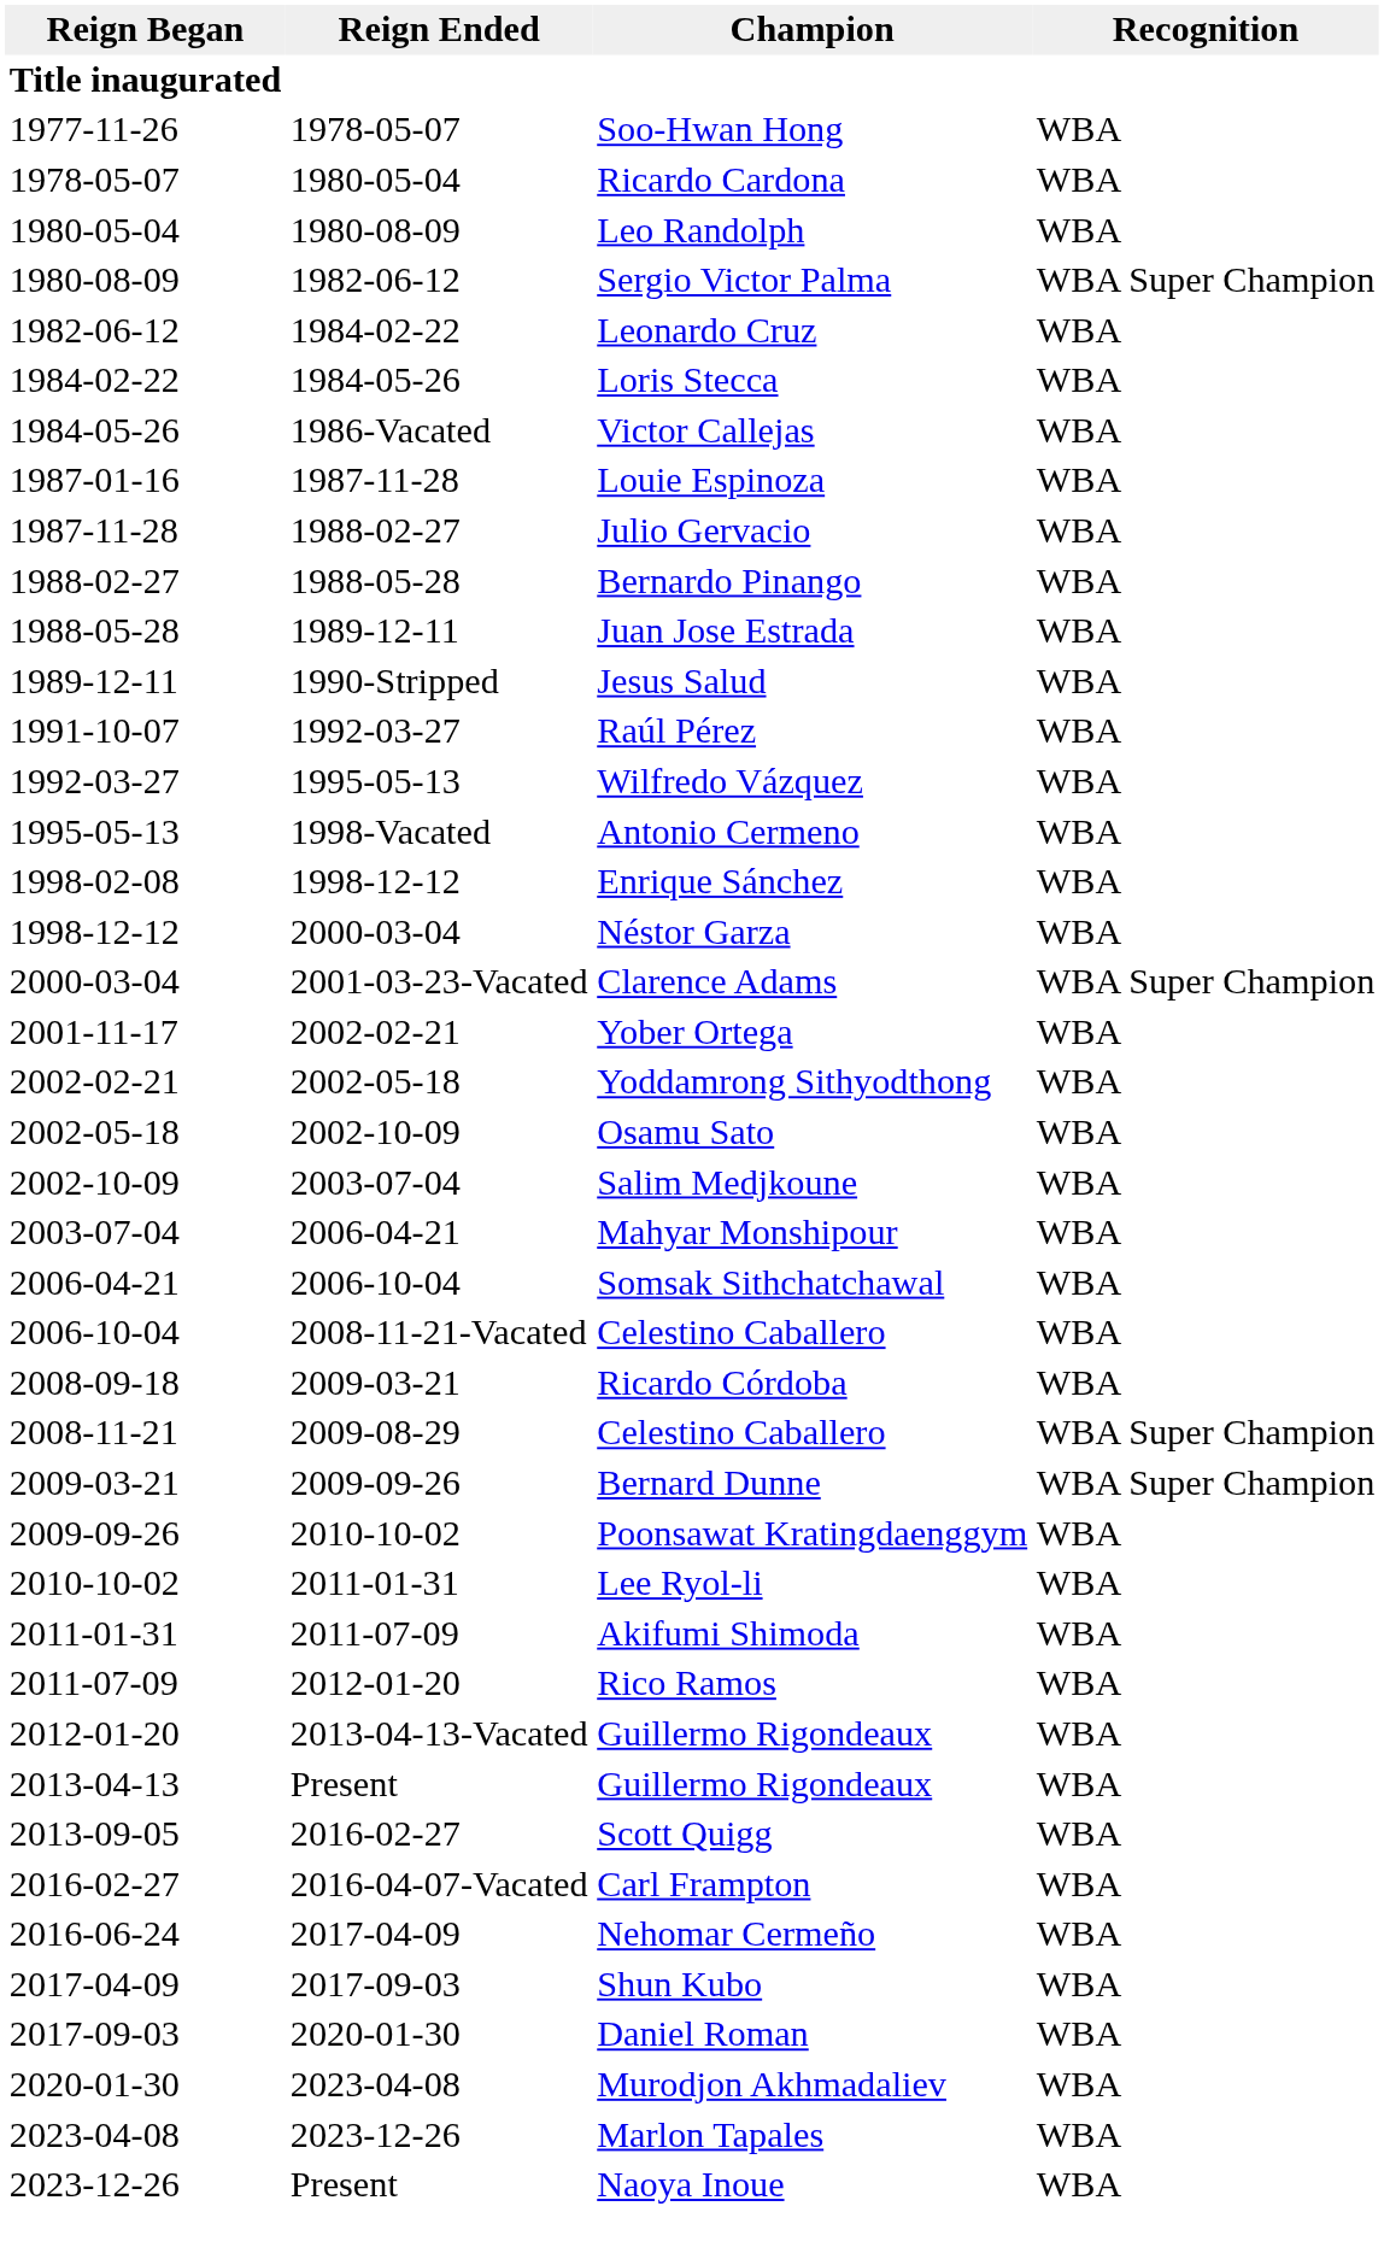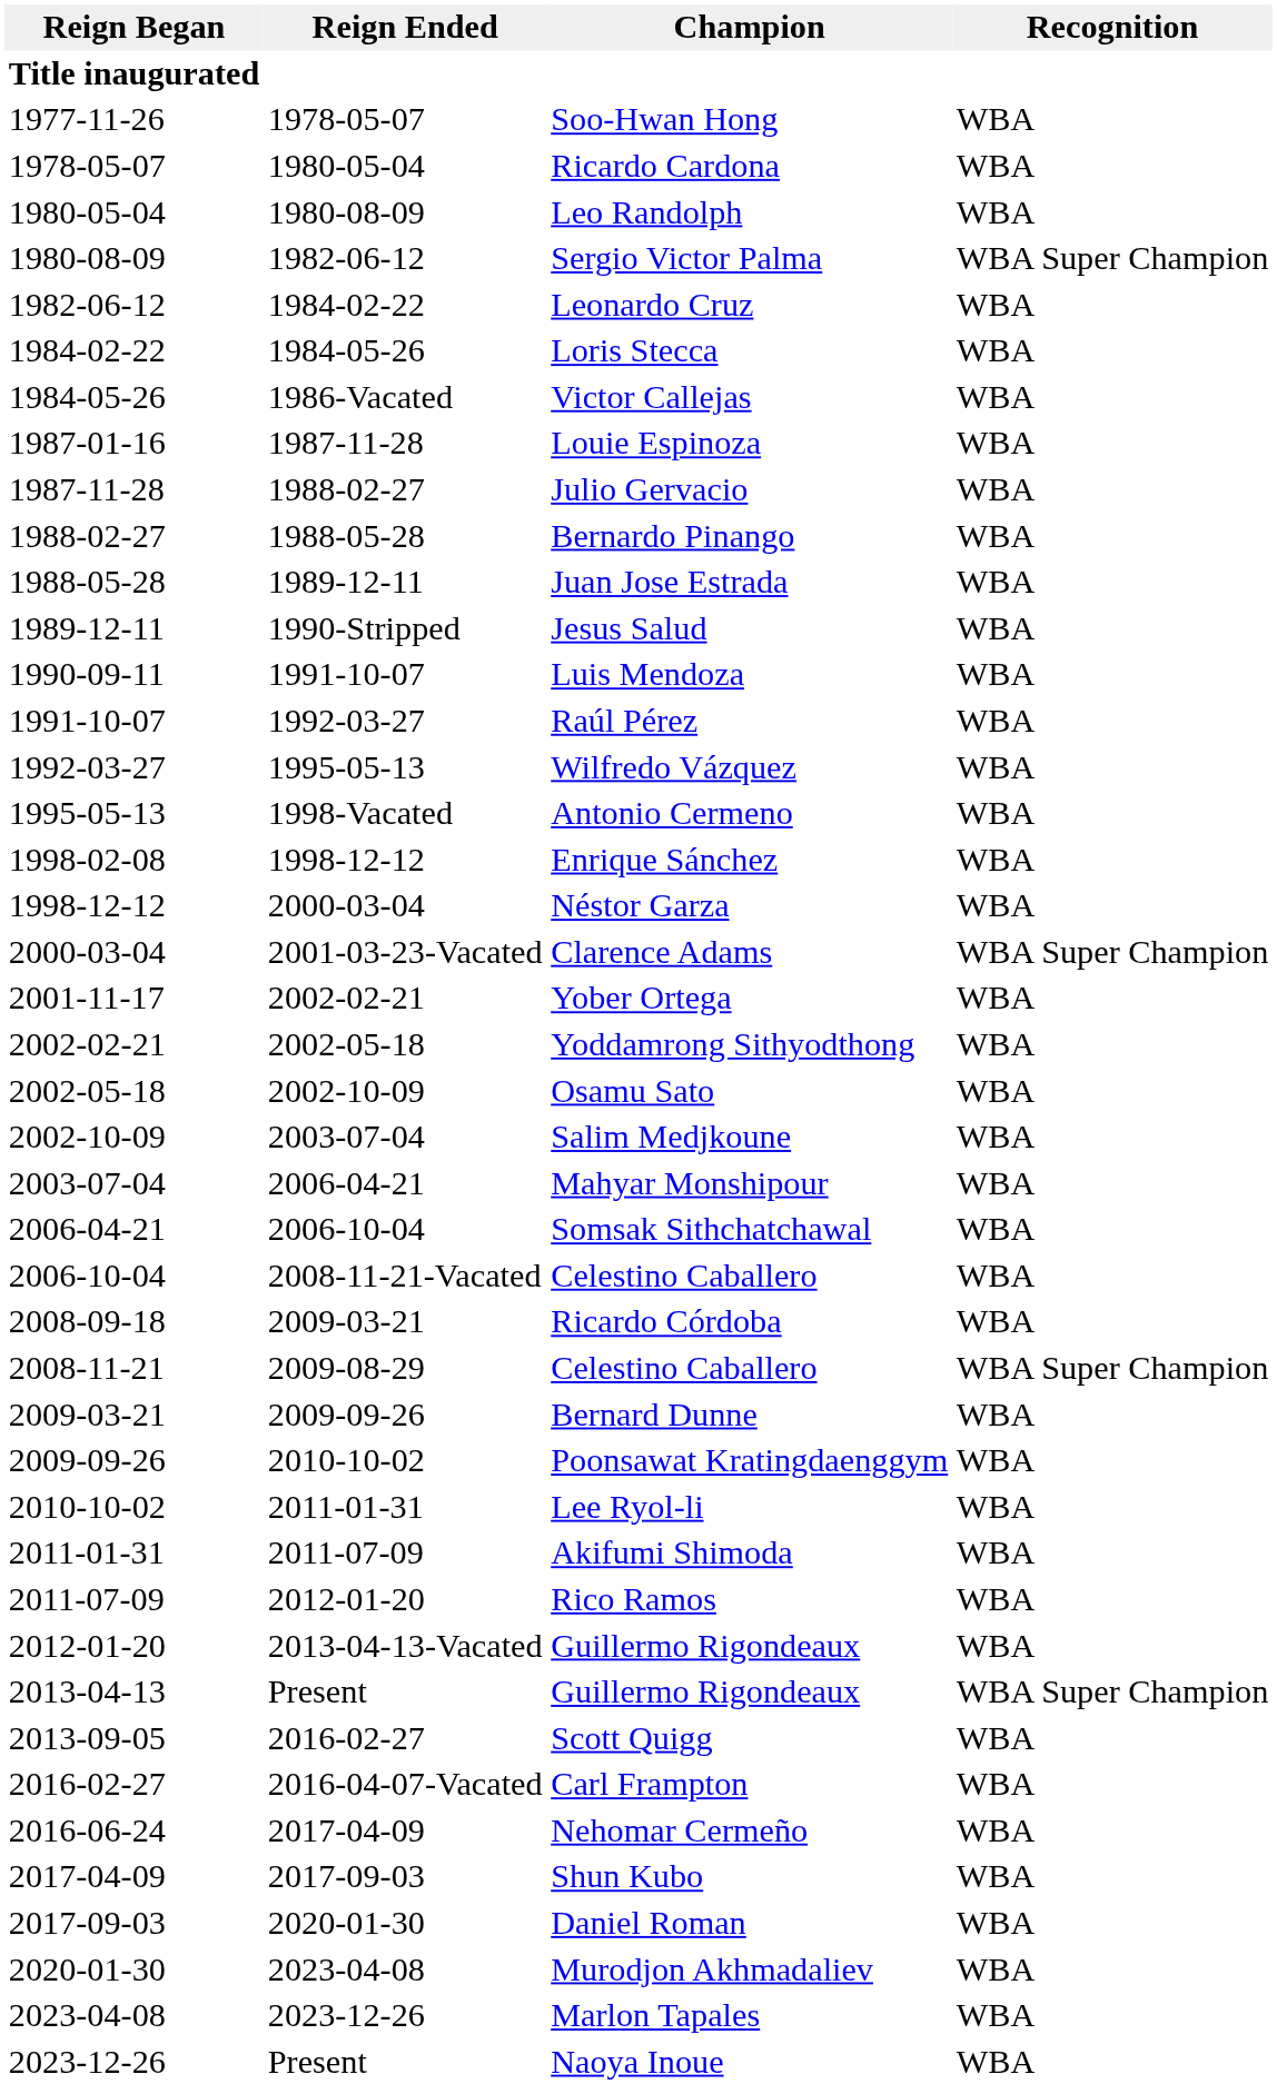 <table border="0" cellpadding="2" cellspacing="0">
 <tr style="background:#efefef;">
 <th>Reign Began</th>
 <th>Reign Ended</th>
 <th>Champion</th>
 <th>Recognition</th>
 </tr>
 <tr>
 <td><strong>Title inaugurated</strong></td>
 </tr>
 <tr>
 <td>1977-11-26</td>
 <td>1978-05-07</td>
 <td> <a href='#'>Soo-Hwan Hong</a></td>
 <td>WBA</td>
 </tr>
 <tr>
 <td>1978-05-07</td>
 <td>1980-05-04</td>
 <td> <a href='#'>Ricardo Cardona</a></td>
 <td>WBA</td>
 </tr>
 <tr>
 <td>1980-05-04</td>
 <td>1980-08-09</td>
 <td> <a href='#'>Leo Randolph</a></td>
 <td>WBA</td>
 </tr>
 <tr>
 <td>1980-08-09</td>
 <td>1982-06-12</td>
 <td> <a href='#'>Sergio Victor Palma</a></td>
 <td>WBA Super Champion</td>
 </tr>
 <tr>
 <td>1982-06-12</td>
 <td>1984-02-22</td>
 <td> <a href='#'>Leonardo Cruz</a></td>
 <td>WBA</td>
 </tr>
 <tr>
 <td>1984-02-22</td>
 <td>1984-05-26</td>
 <td> <a href='#'>Loris Stecca</a></td>
 <td>WBA</td>
 </tr>
 <tr>
 <td>1984-05-26</td>
 <td>1986-Vacated</td>
 <td> <a href='#'>Victor Callejas</a></td>
 <td>WBA</td>
 </tr>
 <tr>
 <td>1987-01-16</td>
 <td>1987-11-28</td>
 <td> <a href='#'>Louie Espinoza</a></td>
 <td>WBA</td>
 </tr>
 <tr>
 <td>1987-11-28</td>
 <td>1988-02-27</td>
 <td> <a href='#'>Julio Gervacio</a></td>
 <td>WBA</td>
 </tr>
 <tr>
 <td>1988-02-27</td>
 <td>1988-05-28</td>
 <td> <a href='#'>Bernardo Pinango</a></td>
 <td>WBA</td>
 </tr>
 <tr>
 <td>1988-05-28</td>
 <td>1989-12-11</td>
 <td> <a href='#'>Juan Jose Estrada</a></td>
 <td>WBA</td>
 </tr>
 <tr>
 <td>1989-12-11</td>
 <td>1990-Stripped</td>
 <td> <a href='#'>Jesus Salud</a></td>
+<td>WBA</td>
+</tr>
+<tr>
+<td>1990-09-11</td>
+<td>1991-10-07</td>
+<td> <a href='#'>Luis Mendoza</a></td>
 <td>WBA</td>
 </tr>
 <tr>
 <td>1991-10-07</td>
 <td>1992-03-27</td>
 <td> <a href='#'>Raúl Pérez</a></td>
 <td>WBA</td>
 </tr>
 <tr>
 <td>1992-03-27</td>
 <td>1995-05-13</td>
 <td> <a href='#'>Wilfredo Vázquez</a></td>
 <td>WBA</td>
 </tr>
 <tr>
 <td>1995-05-13</td>
 <td>1998-Vacated</td>
 <td> <a href='#'>Antonio Cermeno</a></td>
 <td>WBA</td>
 </tr>
 <tr>
 <td>1998-02-08</td>
 <td>1998-12-12</td>
 <td> <a href='#'>Enrique Sánchez</a></td>
 <td>WBA</td>
 </tr>
 <tr>
 <td>1998-12-12</td>
 <td>2000-03-04</td>
 <td> <a href='#'>Néstor Garza</a></td>
 <td>WBA</td>
 </tr>
 <tr>
 <td>2000-03-04</td>
 <td>2001-03-23-Vacated</td>
 <td> <a href='#'>Clarence Adams</a></td>
 <td>WBA Super Champion</td>
 </tr>
 <tr>
 <td>2001-11-17</td>
 <td>2002-02-21</td>
 <td> <a href='#'>Yober Ortega</a></td>
 <td>WBA</td>
 </tr>
 <tr>
 <td>2002-02-21</td>
 <td>2002-05-18</td>
 <td> <a href='#'>Yoddamrong Sithyodthong</a></td>
 <td>WBA</td>
 </tr>
 <tr>
 <td>2002-05-18</td>
 <td>2002-10-09</td>
 <td> <a href='#'>Osamu Sato</a></td>
 <td>WBA</td>
 </tr>
 <tr>
 <td>2002-10-09</td>
 <td>2003-07-04</td>
 <td> <a href='#'>Salim Medjkoune</a></td>
 <td>WBA</td>
 </tr>
 <tr>
 <td>2003-07-04</td>
 <td>2006-04-21</td>
 <td> <a href='#'>Mahyar Monshipour</a></td>
 <td>WBA</td>
 </tr>
 <tr>
 <td>2006-04-21</td>
 <td>2006-10-04</td>
 <td> <a href='#'>Somsak Sithchatchawal</a></td>
 <td>WBA</td>
 </tr>
 <tr>
 <td>2006-10-04</td>
 <td>2008-11-21-Vacated</td>
 <td> <a href='#'>Celestino Caballero</a></td>
 <td>WBA</td>
 </tr>
 <tr>
 <td>2008-09-18</td>
 <td>2009-03-21</td>
 <td> <a href='#'>Ricardo Córdoba</a></td>
 <td>WBA</td>
 </tr>
 <tr>
 <td>2008-11-21</td>
 <td>2009-08-29</td>
 <td> <a href='#'>Celestino Caballero</a></td>
 <td>WBA Super Champion</td>
 </tr>
 <tr>
 <td>2009-03-21</td>
 <td>2009-09-26</td>
 <td> <a href='#'>Bernard Dunne</a></td>
-<td>WBA Super Champion</td>
+<td>WBA</td>
 </tr>
 <tr>
 <td>2009-09-26</td>
 <td>2010-10-02</td>
 <td> <a href='#'>Poonsawat Kratingdaenggym</a></td>
 <td>WBA</td>
 </tr>
 <tr>
 <td>2010-10-02</td>
 <td>2011-01-31</td>
 <td> <a href='#'>Lee Ryol-li</a></td>
 <td>WBA</td>
 </tr>
 <tr>
 <td>2011-01-31</td>
 <td>2011-07-09</td>
 <td> <a href='#'>Akifumi Shimoda</a></td>
 <td>WBA</td>
 </tr>
 <tr>
 <td>2011-07-09</td>
 <td>2012-01-20</td>
 <td> <a href='#'>Rico Ramos</a></td>
 <td>WBA</td>
 </tr>
 <tr>
 <td>2012-01-20</td>
 <td>2013-04-13-Vacated</td>
 <td> <a href='#'>Guillermo Rigondeaux</a></td>
 <td>WBA</td>
 </tr>
 <tr>
 <td>2013-04-13</td>
 <td>Present</td>
 <td> <a href='#'>Guillermo Rigondeaux</a></td>
-<td>WBA</td>
+<td>WBA Super Champion</td>
 </tr>
 <tr>
 <td>2013-09-05</td>
 <td>2016-02-27</td>
 <td> <a href='#'>Scott Quigg</a></td>
 <td>WBA</td>
 </tr>
 <tr>
 <td>2016-02-27</td>
 <td>2016-04-07-Vacated</td>
 <td> <a href='#'>Carl Frampton</a></td>
 <td>WBA</td>
 </tr>
 <tr>
 <td>2016-06-24</td>
 <td>2017-04-09</td>
 <td> <a href='#'>Nehomar Cermeño</a></td>
 <td>WBA</td>
 </tr>
 <tr>
 <td>2017-04-09</td>
 <td>2017-09-03</td>
 <td> <a href='#'>Shun Kubo</a></td>
 <td>WBA</td>
 </tr>
 <tr>
 <td>2017-09-03</td>
 <td>2020-01-30</td>
 <td> <a href='#'>Daniel Roman</a></td>
 <td>WBA</td>
 </tr>
 <tr>
 <td>2020-01-30</td>
 <td>2023-04-08</td>
 <td> <a href='#'>Murodjon Akhmadaliev</a></td>
 <td>WBA</td>
 </tr>
 <tr>
 <td>2023-04-08</td>
 <td>2023-12-26</td>
 <td> <a href='#'>Marlon Tapales</a></td>
 <td>WBA</td>
 </tr>
 <tr>
 <td>2023-12-26</td>
 <td>Present</td>
 <td> <a href='#'>Naoya Inoue</a></td>
 <td>WBA</td>
 </tr>
 </table>
